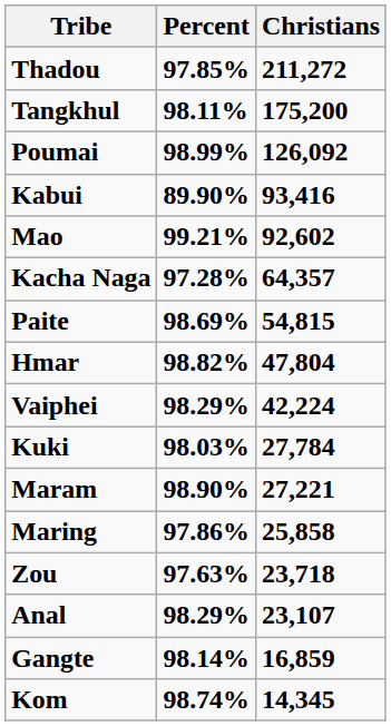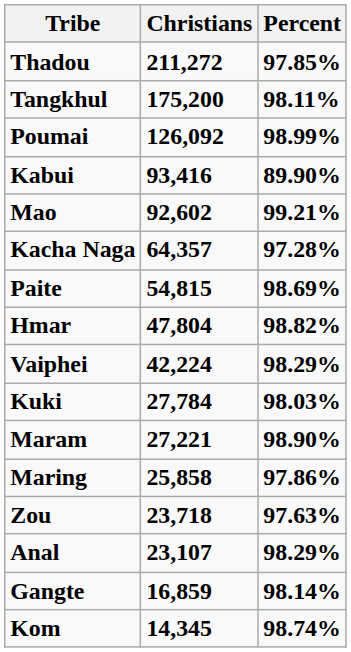 <table class="wikitable">
 <tr>
 <th><strong>Tribe</strong></th>
+<th><strong>Christians</strong></th>
 <th><strong>Percent</strong></th>
-<th><strong>Christians</strong></th>
 </tr>
 <tr>
 <td><strong>Thadou</strong></td>
+<td><strong>211,272</strong></td>
 <td><strong>97.85%</strong></td>
-<td><strong>211,272</strong></td>
 </tr>
 <tr>
 <td><strong>Tangkhul</strong></td>
+<td><strong>175,200</strong></td>
 <td><strong>98.11%</strong></td>
-<td><strong>175,200</strong></td>
 </tr>
 <tr>
 <td><strong>Poumai</strong></td>
+<td><strong>126,092</strong></td>
 <td><strong>98.99%</strong></td>
-<td><strong>126,092</strong></td>
 </tr>
 <tr>
 <td><strong>Kabui</strong></td>
+<td><strong>93,416</strong></td>
 <td><strong>89.90%</strong></td>
-<td><strong>93,416</strong></td>
 </tr>
 <tr>
 <td><strong>Mao</strong></td>
+<td><strong>92,602</strong></td>
 <td><strong>99.21%</strong></td>
-<td><strong>92,602</strong></td>
 </tr>
 <tr>
 <td><strong>Kacha Naga</strong></td>
+<td><strong>64,357</strong></td>
 <td><strong>97.28%</strong></td>
-<td><strong>64,357</strong></td>
 </tr>
 <tr>
 <td><strong>Paite</strong></td>
+<td><strong>54,815</strong></td>
 <td><strong>98.69%</strong></td>
-<td><strong>54,815</strong></td>
 </tr>
 <tr>
 <td><strong>Hmar</strong></td>
+<td><strong>47,804</strong></td>
 <td><strong>98.82%</strong></td>
-<td><strong>47,804</strong></td>
 </tr>
 <tr>
 <td><strong>Vaiphei</strong></td>
+<td><strong>42,224</strong></td>
 <td><strong>98.29%</strong></td>
-<td><strong>42,224</strong></td>
 </tr>
 <tr>
 <td><strong>Kuki</strong></td>
+<td><strong>27,784</strong></td>
 <td><strong>98.03%</strong></td>
-<td><strong>27,784</strong></td>
 </tr>
 <tr>
 <td><strong>Maram</strong></td>
+<td><strong>27,221</strong></td>
 <td><strong>98.90%</strong></td>
-<td><strong>27,221</strong></td>
 </tr>
 <tr>
 <td><strong>Maring</strong></td>
+<td><strong>25,858</strong></td>
 <td><strong>97.86%</strong></td>
-<td><strong>25,858</strong></td>
 </tr>
 <tr>
 <td><strong>Zou</strong></td>
+<td><strong>23,718</strong></td>
 <td><strong>97.63%</strong></td>
-<td><strong>23,718</strong></td>
 </tr>
 <tr>
 <td><strong>Anal</strong></td>
+<td><strong>23,107</strong></td>
 <td><strong>98.29%</strong></td>
-<td><strong>23,107</strong></td>
 </tr>
 <tr>
 <td><strong>Gangte</strong></td>
+<td><strong>16,859</strong></td>
 <td><strong>98.14%</strong></td>
-<td><strong>16,859</strong></td>
 </tr>
 <tr>
 <td><strong>Kom</strong></td>
+<td><strong>14,345</strong></td>
 <td><strong>98.74%</strong></td>
-<td><strong>14,345</strong></td>
 </tr>
 </table>
